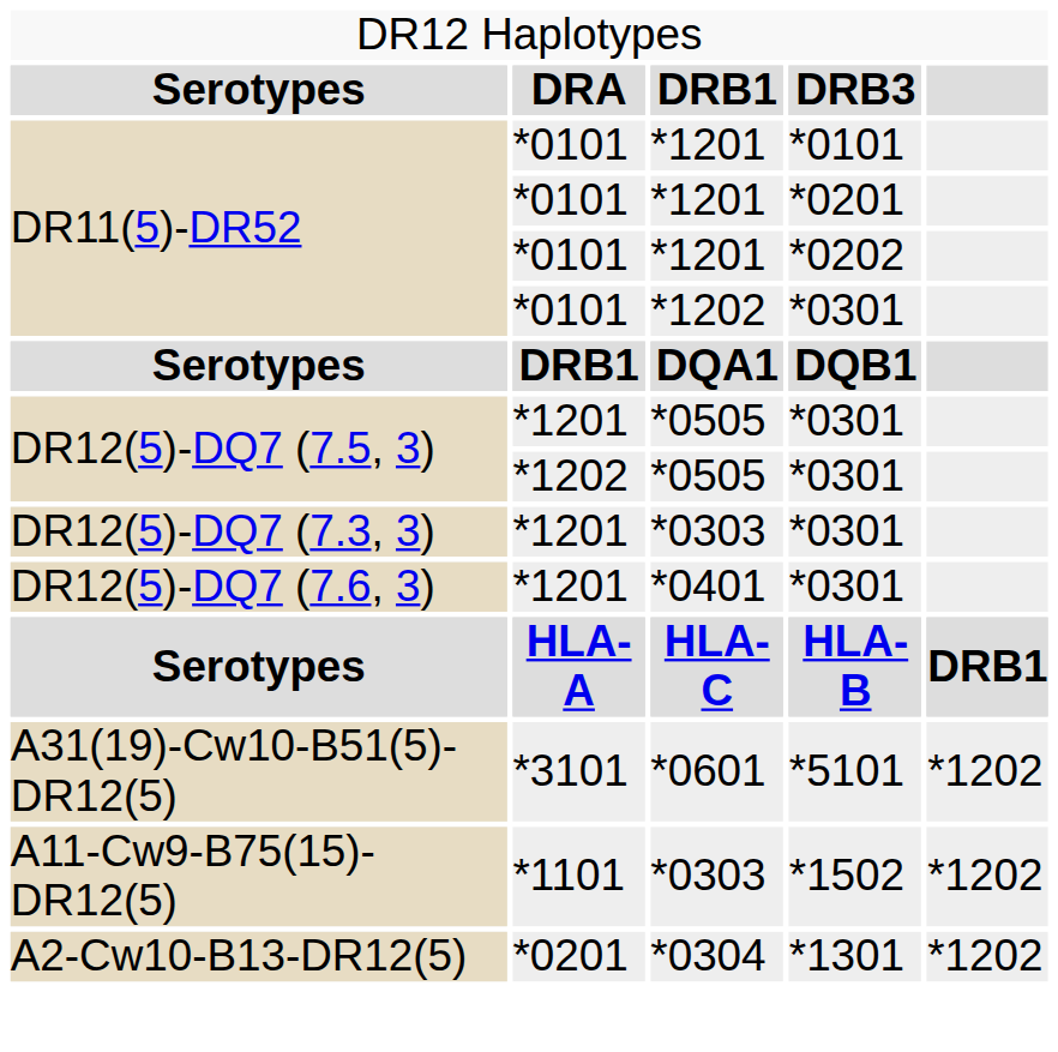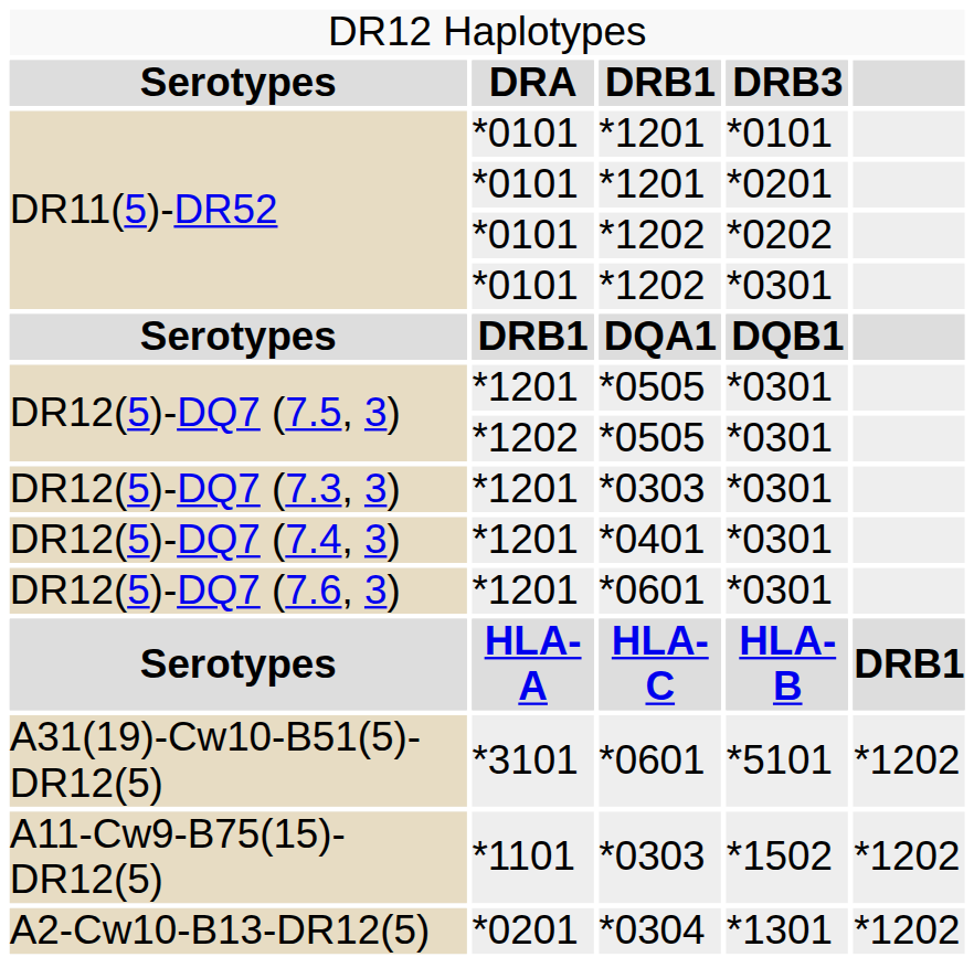 <table id="drugInfoBox" style="float: right; clear: right; margin: 0 0 0.5em 1em; background: #ffffff;" class="toccolours" border=0 cellpadding=0 align=left width="380px">
 <tr style="background:#f8f8f8">
 <td align="center" colspan="5"><div>DR12 Haplotypes</div></td>
 </tr>
 <tr style="background:#dddddd">
 <th bgcolor="#dddddd">Serotypes</th>
 <th bgcolor="#dddddd">DRA</th>
 <th bgcolor="#dddddd">DRB1</th>
 <th bgcolor="#dddddd">DRB3</th>
 <th></th>
 </tr>
 <tr style="background:#eeeeee">
 <td rowspan = "4" bgcolor="#e7dcc3">DR11(<a href='#'>5</a>)-<a href='#'>DR52</a></td>
 <td>*0101</td>
 <td>*1201</td>
 <td>*0101</td>
 <td></td>
 </tr>
 <tr style="background:#eeeeee">
 <td>*0101</td>
 <td>*1201</td>
 <td>*0201</td>
 <td></td>
 </tr>
 <tr style="background:#eeeeee">
 <td>*0101</td>
-<td>*1201</td>
+<td>*1202</td>
 <td>*0202</td>
 <td></td>
 </tr>
 <tr style="background:#eeeeee">
 <td>*0101</td>
 <td>*1202</td>
 <td>*0301</td>
 <td></td>
 </tr>
 <tr style="background:#dddddd">
 <th bgcolor="#dddddd">Serotypes</th>
 <th bgcolor="#dddddd">DRB1</th>
 <th bgcolor="#dddddd">DQA1</th>
 <th bgcolor="#dddddd">DQB1</th>
 <th></th>
 </tr>
 <tr bgcolor="#eeeeee">
 <td rowspan = "2" bgcolor="#e7dcc3">DR12(<a href='#'>5</a>)-<a href='#'>DQ7</a> (<a href='#'>7.5</a>, <a href='#'>3</a>)</td>
 <td>*1201</td>
 <td>*0505</td>
 <td>*0301</td>
 <td></td>
 </tr>
 <tr bgcolor="#eeeeee">
 <td>*1202</td>
 <td>*0505</td>
 <td>*0301</td>
 <td></td>
 </tr>
 <tr bgcolor="#eeeeee">
 <td rowspan = "1" bgcolor="#e7dcc3">DR12(<a href='#'>5</a>)-<a href='#'>DQ7</a> (<a href='#'>7.3</a>, <a href='#'>3</a>)</td>
 <td>*1201</td>
 <td>*0303</td>
 <td>*0301</td>
 <td></td>
 </tr>
 <tr bgcolor="#eeeeee">
+<td rowspan = "1" bgcolor="#e7dcc3">DR12(<a href='#'>5</a>)-<a href='#'>DQ7</a> (<a href='#'>7.4</a>, <a href='#'>3</a>)</td>
+<td>*1201</td>
+<td>*0401</td>
+<td>*0301</td>
+<td></td>
+</tr>
+<tr bgcolor="#eeeeee">
 <td rowspan = "1" bgcolor="#e7dcc3">DR12(<a href='#'>5</a>)-<a href='#'>DQ7</a> (<a href='#'>7.6</a>, <a href='#'>3</a>)</td>
 <td>*1201</td>
-<td>*0401</td>
+<td>*0601</td>
 <td>*0301</td>
 <td></td>
 </tr>
 <tr style="background:#dddddd">
 <th bgcolor="#dddddd">Serotypes</th>
 <th bgcolor="#dddddd"><a href='#'>HLA-A</a></th>
 <th bgcolor="#dddddd"><a href='#'>HLA-C</a></th>
 <th bgcolor="#dddddd"><a href='#'>HLA-B</a></th>
 <th bgcolor="#dddddd">DRB1</th>
 </tr>
 <tr bgcolor="#eeeeee">
 <td bgcolor="#e7dcc3">A31(19)-Cw10-B51(5)-DR12(5)</td>
 <td>*3101</td>
 <td>*0601</td>
 <td>*5101</td>
 <td>*1202</td>
 </tr>
 <tr bgcolor="#eeeeee">
 <td bgcolor="#e7dcc3">A11-Cw9-B75(15)-DR12(5)</td>
 <td>*1101</td>
 <td>*0303</td>
 <td>*1502</td>
 <td>*1202</td>
 </tr>
 <tr bgcolor="#eeeeee">
 <td bgcolor="#e7dcc3">A2-Cw10-B13-DR12(5)</td>
 <td>*0201</td>
 <td>*0304</td>
 <td>*1301</td>
 <td>*1202</td>
 </tr>
 <tr>
 </tr>
 </table>
